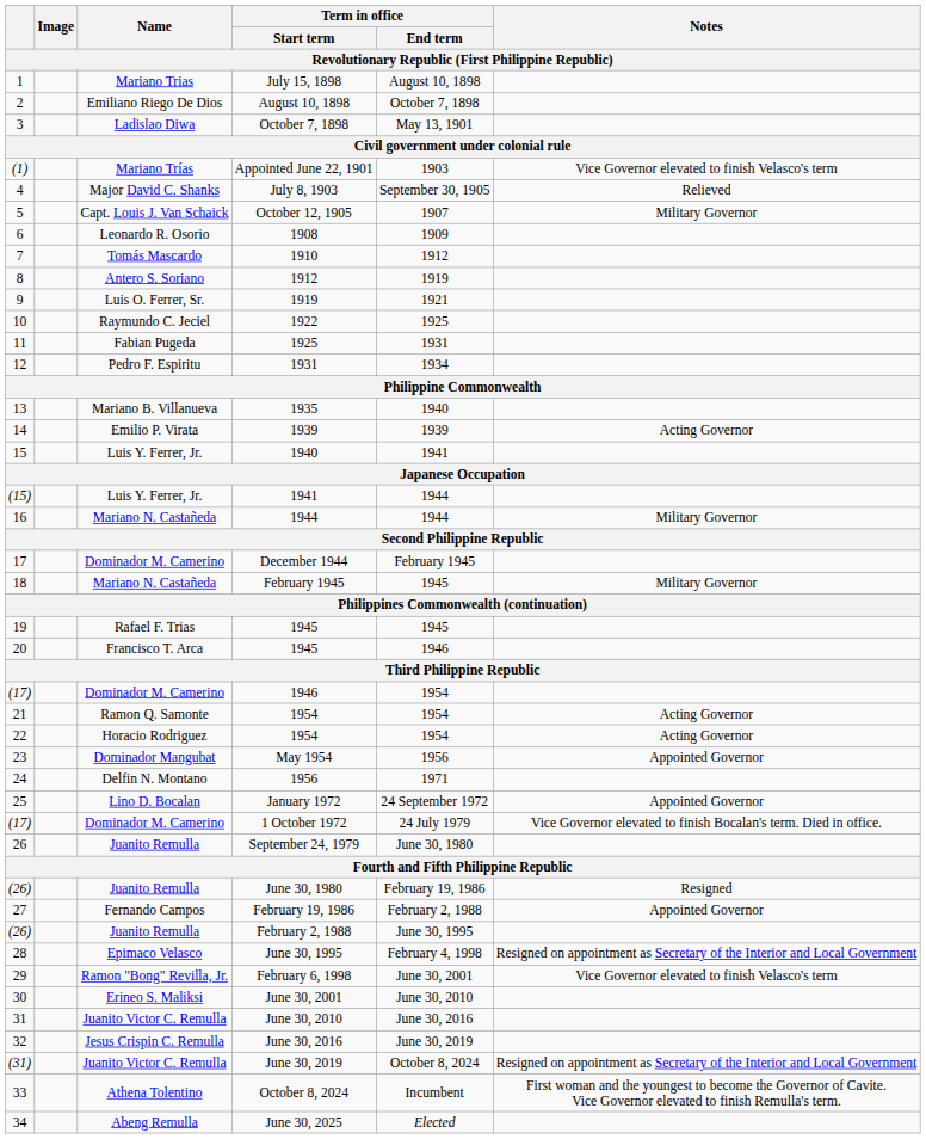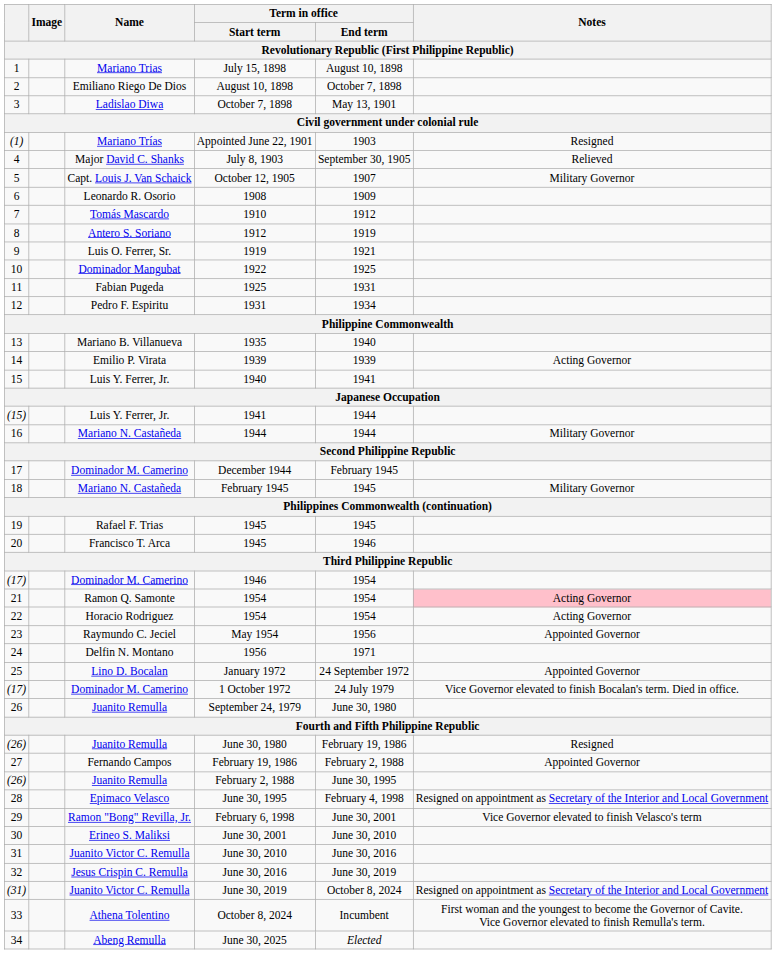 <table class="wikitable" style="text-align:center">
 <tr>
 <th rowspan="2"></th>
 <th rowspan="2">Image</th>
 <th rowspan="2">Name</th>
 <th colspan="2">Term in office</th>
 <th rowspan="2">Notes</th>
 </tr>
 <tr>
 <th>Start term</th>
 <th>End term</th>
 </tr>
 <tr>
 <th colspan="6" align=center>Revolutionary Republic (First Philippine Republic)</th>
 </tr>
 <tr>
 <td>1</td>
 <td></td>
 <td><a href='#'>Mariano Trias</a></td>
 <td>July 15, 1898</td>
 <td>August 10, 1898</td>
 <td></td>
 </tr>
 <tr>
 <td>2</td>
 <td></td>
 <td>Emiliano Riego De Dios</td>
 <td>August 10, 1898</td>
 <td>October 7, 1898</td>
 <td></td>
 </tr>
 <tr>
 <td>3</td>
 <td></td>
 <td><a href='#'>Ladislao Diwa</a></td>
 <td>October 7, 1898</td>
 <td>May 13, 1901</td>
 <td></td>
 </tr>
 <tr>
 <th colspan="6" align=center>Civil government under colonial rule</th>
 </tr>
 <tr>
 <td><em>(1)</em></td>
 <td></td>
 <td><a href='#'>Mariano Trías</a></td>
 <td>Appointed June 22, 1901</td>
 <td>1903</td>
-<td>Vice Governor elevated to finish Velasco's term</td>
+<td>Resigned</td>
 </tr>
 <tr>
 <td>4</td>
 <td></td>
 <td>Major <a href='#'>David C. Shanks</a></td>
 <td>July 8, 1903</td>
 <td>September 30, 1905</td>
 <td>Relieved</td>
 </tr>
 <tr>
 <td>5</td>
 <td></td>
 <td>Capt. <a href='#'>Louis J. Van Schaick</a></td>
 <td>October 12, 1905</td>
 <td>1907</td>
 <td>Military Governor</td>
 </tr>
 <tr>
 <td>6</td>
 <td></td>
 <td>Leonardo R. Osorio</td>
 <td>1908</td>
 <td>1909</td>
 <td></td>
 </tr>
 <tr>
 <td>7</td>
 <td></td>
 <td><a href='#'>Tomás Mascardo</a></td>
 <td>1910</td>
 <td>1912</td>
 <td></td>
 </tr>
 <tr>
 <td>8</td>
 <td></td>
 <td><a href='#'>Antero S. Soriano</a></td>
 <td>1912</td>
 <td>1919</td>
 <td></td>
 </tr>
 <tr>
 <td>9</td>
 <td></td>
 <td>Luis O. Ferrer, Sr.</td>
 <td>1919</td>
 <td>1921</td>
 <td></td>
 </tr>
 <tr>
 <td>10</td>
 <td></td>
-<td>Raymundo C. Jeciel</td>
+<td><a href='#'>Dominador Mangubat</a></td>
 <td>1922</td>
 <td>1925</td>
 <td></td>
 </tr>
 <tr>
 <td>11</td>
 <td></td>
 <td>Fabian Pugeda</td>
 <td>1925</td>
 <td>1931</td>
 <td></td>
 </tr>
 <tr>
 <td>12</td>
 <td></td>
 <td>Pedro F. Espiritu</td>
 <td>1931</td>
 <td>1934</td>
 <td></td>
 </tr>
 <tr>
 <th colspan="6" align=center>Philippine Commonwealth</th>
 </tr>
 <tr>
 <td>13</td>
 <td></td>
 <td>Mariano B. Villanueva</td>
 <td>1935</td>
 <td>1940</td>
 <td></td>
 </tr>
 <tr>
 <td>14</td>
 <td></td>
 <td>Emilio P. Virata</td>
 <td>1939</td>
 <td>1939</td>
 <td>Acting Governor</td>
 </tr>
 <tr>
 <td>15</td>
 <td></td>
 <td>Luis Y. Ferrer, Jr.</td>
 <td>1940</td>
 <td>1941</td>
 <td></td>
 </tr>
 <tr>
 <th colspan="6" align=center>Japanese Occupation</th>
 </tr>
 <tr>
 <td><em>(15)</em></td>
 <td></td>
 <td>Luis Y. Ferrer, Jr.</td>
 <td>1941</td>
 <td>1944</td>
 <td></td>
 </tr>
 <tr>
 <td>16</td>
 <td></td>
 <td><a href='#'>Mariano N. Castañeda</a></td>
 <td>1944</td>
 <td>1944</td>
 <td>Military Governor</td>
 </tr>
 <tr>
 <th colspan="6" align=center>Second Philippine Republic</th>
 </tr>
 <tr>
 <td>17</td>
 <td></td>
 <td><a href='#'>Dominador M. Camerino</a></td>
 <td>December 1944</td>
 <td>February 1945</td>
 <td></td>
 </tr>
 <tr>
 <td>18</td>
 <td></td>
 <td><a href='#'>Mariano N. Castañeda</a></td>
 <td>February 1945</td>
 <td>1945</td>
 <td>Military Governor</td>
 </tr>
 <tr>
 <th colspan="6" align=center>Philippines Commonwealth (continuation)</th>
 </tr>
 <tr>
 <td>19</td>
 <td></td>
 <td>Rafael F. Trias</td>
 <td>1945</td>
 <td>1945</td>
 <td></td>
 </tr>
 <tr>
 <td>20</td>
 <td></td>
 <td>Francisco T. Arca</td>
 <td>1945</td>
 <td>1946</td>
 <td></td>
 </tr>
 <tr>
 <th colspan="6" align=center>Third Philippine Republic</th>
 </tr>
 <tr>
 <td><em>(17)</em></td>
 <td></td>
 <td><a href='#'>Dominador M. Camerino</a></td>
 <td>1946</td>
 <td>1954</td>
 <td></td>
 </tr>
 <tr>
 <td>21</td>
 <td></td>
 <td>Ramon Q. Samonte</td>
 <td>1954</td>
 <td>1954</td>
-<td>Acting Governor</td>
+<td style="background: pink;">Acting Governor</td>
 </tr>
 <tr>
 <td>22</td>
 <td></td>
 <td>Horacio Rodriguez</td>
 <td>1954</td>
 <td>1954</td>
 <td>Acting Governor</td>
 </tr>
 <tr>
 <td>23</td>
 <td></td>
-<td><a href='#'>Dominador Mangubat</a></td>
+<td>Raymundo C. Jeciel</td>
 <td>May 1954</td>
 <td>1956</td>
 <td>Appointed Governor</td>
 </tr>
 <tr>
 <td>24</td>
 <td></td>
 <td>Delfin N. Montano</td>
 <td>1956</td>
 <td>1971</td>
 <td></td>
 </tr>
 <tr>
 <td>25</td>
 <td></td>
 <td><a href='#'>Lino D. Bocalan</a></td>
 <td>January 1972</td>
 <td>24 September 1972</td>
 <td>Appointed Governor</td>
 </tr>
 <tr>
 <td><em>(17)</em></td>
 <td></td>
 <td><a href='#'>Dominador M. Camerino</a></td>
 <td>1 October 1972</td>
 <td>24 July 1979</td>
 <td>Vice Governor elevated to finish Bocalan's term. Died in office.</td>
 </tr>
 <tr>
 <td>26</td>
 <td></td>
 <td><a href='#'>Juanito Remulla</a></td>
 <td>September 24, 1979</td>
 <td>June 30, 1980</td>
 <td></td>
 </tr>
 <tr>
 <th colspan="6" align=center>Fourth and Fifth Philippine Republic</th>
 </tr>
 <tr>
 <td><em>(26)</em></td>
 <td></td>
 <td><a href='#'>Juanito Remulla</a></td>
 <td>June 30, 1980</td>
 <td>February 19, 1986</td>
 <td>Resigned</td>
 </tr>
 <tr>
 <td>27</td>
 <td></td>
 <td>Fernando Campos</td>
 <td>February 19, 1986</td>
 <td>February 2, 1988</td>
 <td>Appointed Governor</td>
 </tr>
 <tr>
 <td><em>(26)</em></td>
 <td></td>
 <td><a href='#'>Juanito Remulla</a></td>
 <td>February 2, 1988</td>
 <td>June 30, 1995</td>
 <td></td>
 </tr>
 <tr>
 <td>28</td>
 <td></td>
 <td><a href='#'>Epimaco Velasco</a></td>
 <td>June 30, 1995</td>
 <td>February 4, 1998</td>
 <td>Resigned on appointment as <a href='#'>Secretary of the Interior and Local Government</a></td>
 </tr>
 <tr>
 <td>29</td>
 <td></td>
 <td><a href='#'>Ramon "Bong" Revilla, Jr.</a></td>
 <td>February 6, 1998</td>
 <td>June 30, 2001</td>
 <td>Vice Governor elevated to finish Velasco's term</td>
 </tr>
 <tr>
 <td>30</td>
 <td></td>
 <td><a href='#'>Erineo S. Maliksi</a></td>
 <td>June 30, 2001</td>
 <td>June 30, 2010</td>
 <td></td>
 </tr>
 <tr>
 <td>31</td>
 <td></td>
 <td><a href='#'>Juanito Victor C. Remulla</a></td>
 <td>June 30, 2010</td>
 <td>June 30, 2016</td>
 <td></td>
 </tr>
 <tr>
 <td>32</td>
 <td></td>
 <td><a href='#'>Jesus Crispin C. Remulla</a></td>
 <td>June 30, 2016</td>
 <td>June 30, 2019</td>
 <td></td>
 </tr>
 <tr>
 <td><em>(31)</em></td>
 <td></td>
 <td><a href='#'>Juanito Victor C. Remulla</a></td>
 <td>June 30, 2019</td>
 <td>October 8, 2024</td>
 <td>Resigned on appointment as <a href='#'>Secretary of the Interior and Local Government</a></td>
 </tr>
 <tr>
 <td>33</td>
 <td></td>
 <td><a href='#'>Athena Tolentino</a></td>
 <td>October 8, 2024</td>
 <td>Incumbent<br></td>
 <td>First woman and the youngest to become the Governor of Cavite.<br>Vice Governor elevated to finish Remulla's term.</td>
 </tr>
 <tr>
 <td>34</td>
 <td></td>
 <td><a href='#'>Abeng Remulla</a></td>
 <td>June 30, 2025</td>
 <td><em>Elected</em></td>
 <td></td>
 </tr>
 </table>
